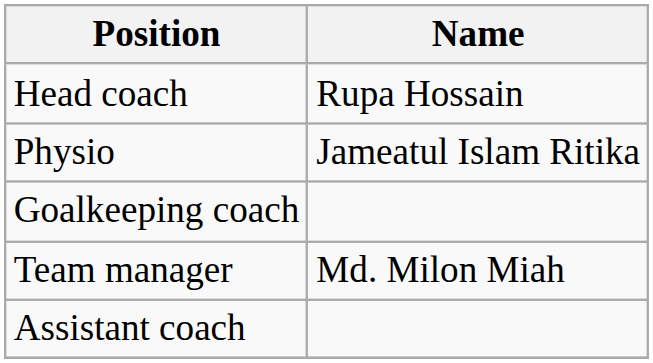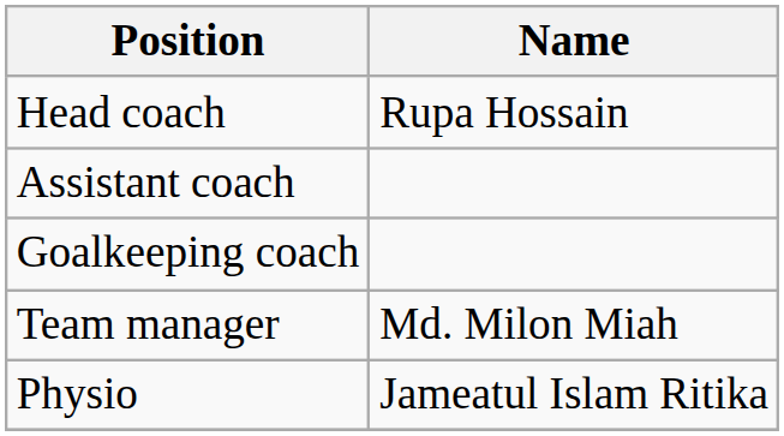 <table class="wikitable">
 <tr>
 <th>Position</th>
 <th>Name</th>
 </tr>
 <tr>
 <td>Head coach</td>
 <td> Rupa Hossain</td>
 </tr>
 <tr>
-<td>Physio</td>
-<td> Jameatul Islam Ritika</td>
+<td>Assistant coach</td>
+<td></td>
 </tr>
 <tr>
 <td>Goalkeeping coach</td>
 <td></td>
 </tr>
 <tr>
 <td>Team manager</td>
 <td>  Md. Milon Miah</td>
 </tr>
 <tr>
-<td>Assistant coach</td>
-<td></td>
+<td>Physio</td>
+<td> Jameatul Islam Ritika</td>
 </tr>
 <tr>
 </tr>
 </table>
